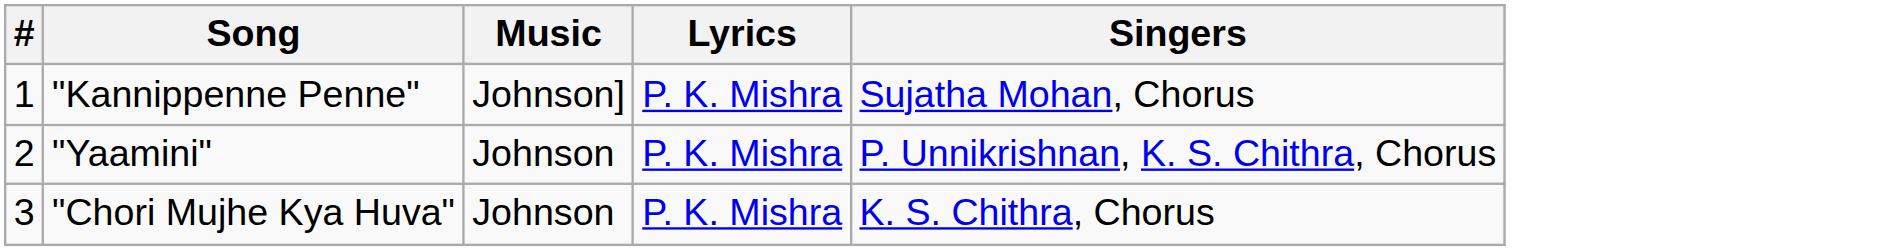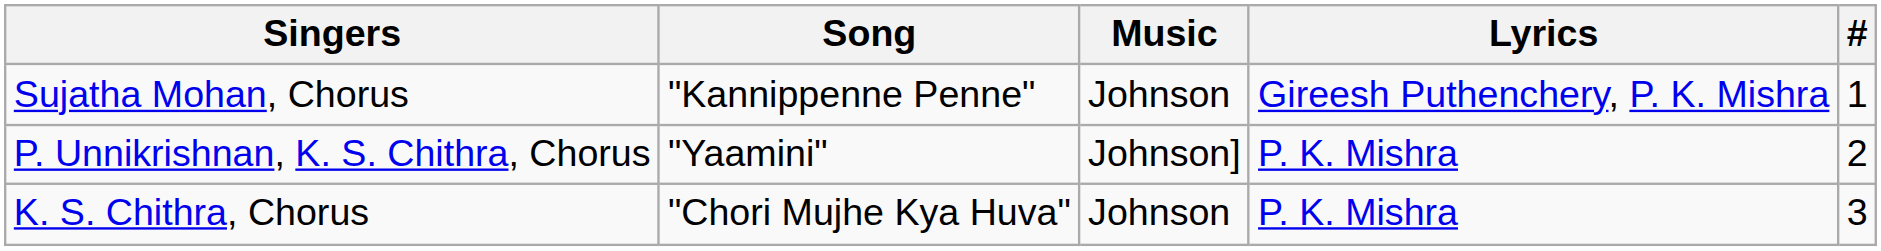 <table class="wikitable">
 <tr>
-<th>#</th>
+<th>Singers</th>
 <th>Song</th>
 <th>Music</th>
 <th>Lyrics</th>
-<th>Singers</th>
+<th>#</th>
 </tr>
 <tr>
+<td><a href='#'>Sujatha Mohan</a>, Chorus</td>
+<td>"Kannippenne Penne"</td>
+<td>Johnson</td>
+<td><a href='#'>Gireesh Puthenchery</a>, <a href='#'>P. K. Mishra</a></td>
 <td>1</td>
-<td>"Kannippenne Penne"</td>
+</tr>
+<tr>
+<td><a href='#'>P. Unnikrishnan</a>, <a href='#'>K. S. Chithra</a>, Chorus</td>
+<td>"Yaamini"</td>
 <td>Johnson]</td>
 <td><a href='#'>P. K. Mishra</a></td>
-<td><a href='#'>Sujatha Mohan</a>, Chorus</td>
+<td>2</td>
 </tr>
 <tr>
-<td>2</td>
-<td>"Yaamini"</td>
-<td>Johnson</td>
-<td><a href='#'>P. K. Mishra</a></td>
-<td><a href='#'>P. Unnikrishnan</a>, <a href='#'>K. S. Chithra</a>, Chorus</td>
-</tr>
-<tr>
-<td>3</td>
+<td><a href='#'>K. S. Chithra</a>, Chorus</td>
 <td>"Chori Mujhe Kya Huva"</td>
 <td>Johnson</td>
 <td><a href='#'>P. K. Mishra</a></td>
-<td><a href='#'>K. S. Chithra</a>, Chorus</td>
+<td>3</td>
 </tr>
 </table>
